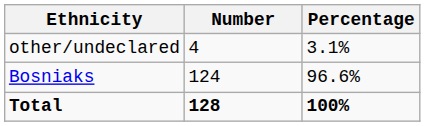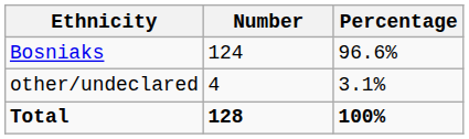 <table class="wikitable">
 <tr>
 <th width="100px">Ethnicity</th>
 <th width="80px">Number</th>
 <th width="80px">Percentage</th>
 </tr>
 <tr>
+<td><a href='#'>Bosniaks</a></td>
+<td>124</td>
+<td>96.6%</td>
+</tr>
+<tr>
 <td>other/undeclared</td>
 <td>4</td>
 <td>3.1%</td>
-</tr>
-<tr>
-<td><a href='#'>Bosniaks</a></td>
-<td>124</td>
-<td>96.6%</td>
 </tr>
 <tr>
 <td><strong>Total</strong></td>
 <td><strong>128</strong></td>
 <td><strong>100%</strong></td>
 </tr>
 </table>
